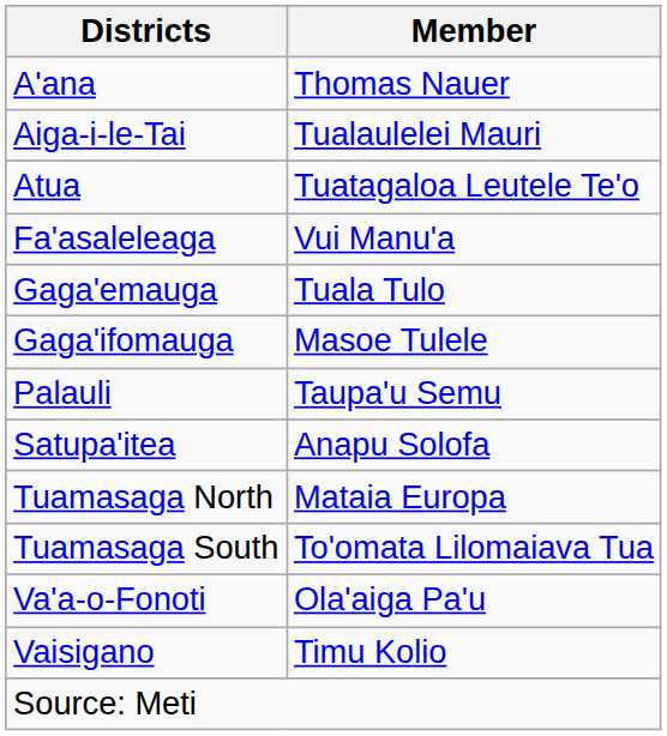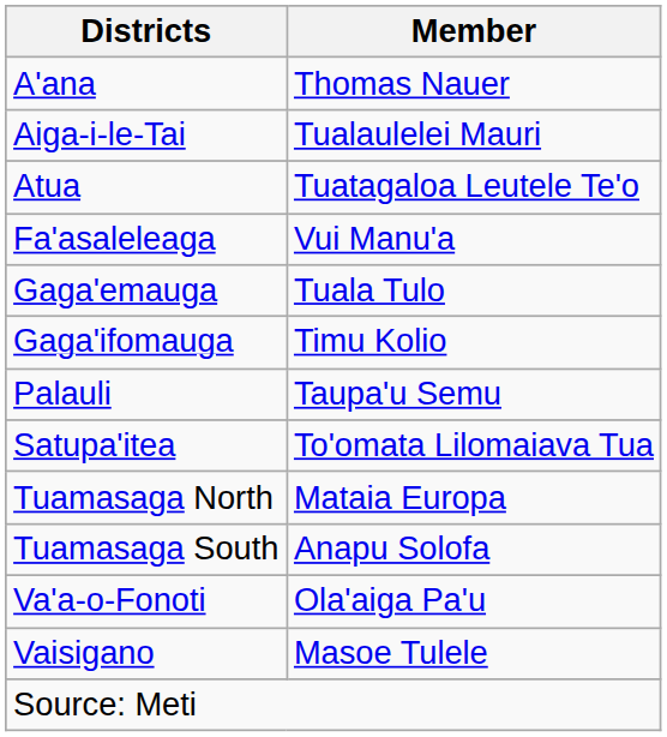 <table class=wikitable>
 <tr>
 <th>Districts</th>
 <th>Member</th>
 </tr>
 <tr>
 <td><a href='#'>A'ana</a></td>
 <td><a href='#'>Thomas Nauer</a></td>
 </tr>
 <tr>
 <td><a href='#'>Aiga-i-le-Tai</a></td>
 <td><a href='#'>Tualaulelei Mauri</a></td>
 </tr>
 <tr>
 <td><a href='#'>Atua</a></td>
 <td><a href='#'>Tuatagaloa Leutele Te'o</a></td>
 </tr>
 <tr>
 <td><a href='#'>Fa'asaleleaga</a></td>
 <td><a href='#'>Vui Manu'a</a></td>
 </tr>
 <tr>
 <td><a href='#'>Gaga'emauga</a></td>
 <td><a href='#'>Tuala Tulo</a></td>
 </tr>
 <tr>
 <td><a href='#'>Gaga'ifomauga</a></td>
-<td><a href='#'>Masoe Tulele</a></td>
+<td><a href='#'>Timu Kolio</a></td>
 </tr>
 <tr>
 <td><a href='#'>Palauli</a></td>
 <td><a href='#'>Taupa'u Semu</a></td>
 </tr>
 <tr>
 <td><a href='#'>Satupa'itea</a></td>
-<td><a href='#'>Anapu Solofa</a></td>
+<td><a href='#'>To'omata Lilomaiava Tua</a></td>
 </tr>
 <tr>
 <td><a href='#'>Tuamasaga</a> North</td>
 <td><a href='#'>Mataia Europa</a></td>
 </tr>
 <tr>
 <td><a href='#'>Tuamasaga</a> South</td>
-<td><a href='#'>To'omata Lilomaiava Tua</a></td>
+<td><a href='#'>Anapu Solofa</a></td>
 </tr>
 <tr>
 <td><a href='#'>Va'a-o-Fonoti</a></td>
 <td><a href='#'>Ola'aiga Pa'u</a></td>
 </tr>
 <tr>
 <td><a href='#'>Vaisigano</a></td>
-<td><a href='#'>Timu Kolio</a></td>
+<td><a href='#'>Masoe Tulele</a></td>
 </tr>
 <tr>
 <td align=left colspan=3>Source: Meti</td>
 </tr>
 </table>
